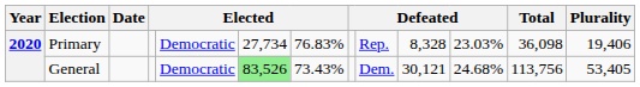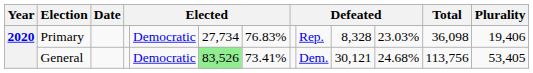 <table class="wikitable">
 <tr>
 <th>Year</th>
 <th>Election</th>
 <th>Date</th>
 <th colspan="4">Elected</th>
 <th colspan="4">Defeated</th>
 <th>Total</th>
 <th>Plurality</th>
 </tr>
 <tr>
 <th rowspan="2" valign="top"><a href='#'>2020</a></th>
 <td valign="top">Primary</td>
 <td valign="top"></td>
 <td valign="top"></td>
 <td valign="top" ><a href='#'>Democratic</a></td>
 <td valign="top" align="right">27,734</td>
 <td valign="top" align="right">76.83%</td>
 <td valign="top"></td>
 <td valign="top" ><a href='#'>Rep.</a></td>
 <td valign="top" align="right">8,328</td>
 <td valign="top" align="right">23.03%</td>
 <td valign="top" align="right">36,098</td>
 <td valign="top" align="right">19,406</td>
 </tr>
 <tr>
 <td valign="top">General</td>
 <td valign="top"></td>
 <td valign="top"></td>
 <td valign="top" ><a href='#'>Democratic</a></td>
 <td valign="top" align="right" style="background: lightgreen;">83,526</td>
-<td valign="top" align="right">73.43%</td>
+<td valign="top" align="right">73.41%</td>
 <td valign="top"></td>
 <td valign="top" ><a href='#'>Dem.</a></td>
 <td valign="top" align="right">30,121</td>
 <td valign="top" align="right">24.68%</td>
 <td valign="top" align="right">113,756</td>
 <td valign="top" align="right">53,405</td>
 </tr>
 </table>
